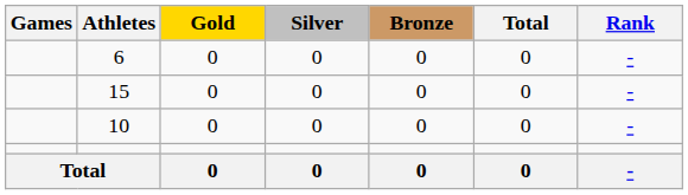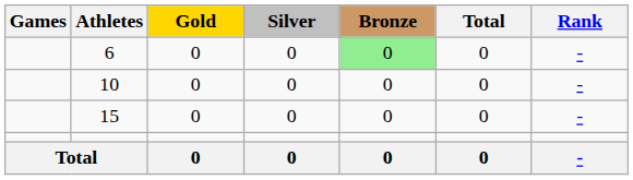 <table class="wikitable sortable" style="text-align:center; font-size:90%;">
 <tr>
 <th>Games</th>
 <th>Athletes</th>
 <th style="background:gold; width:4.5em; font-weight:bold;">Gold</th>
 <th style="background:silver; width:4.5em; font-weight:bold;">Silver</th>
 <th style="background:#cc9966; width:4.5em; font-weight:bold;">Bronze</th>
 <th style="width:4.5em; font-weight:bold;">Total</th>
 <th style="width:4.5em; font-weight:bold;"><a href='#'>Rank</a></th>
 </tr>
 <tr>
 <td align=left></td>
 <td>6</td>
 <td>0</td>
 <td>0</td>
-<td>0</td>
+<td style="background: lightgreen;">0</td>
 <td>0</td>
 <td><a href='#'>-</a></td>
 </tr>
 <tr>
 <td align=left></td>
-<td>15</td>
+<td>10</td>
 <td>0</td>
 <td>0</td>
 <td>0</td>
 <td>0</td>
 <td><a href='#'>-</a></td>
 </tr>
 <tr>
 <td align=left></td>
-<td>10</td>
+<td>15</td>
 <td>0</td>
 <td>0</td>
 <td>0</td>
 <td>0</td>
 <td><a href='#'>-</a></td>
 </tr>
 <tr>
 <td align=left></td>
 <td></td>
 <td></td>
 <td></td>
 <td></td>
 <td></td>
 <td></td>
 </tr>
 <tr>
 <th colspan=2>Total</th>
 <th>0</th>
 <th>0</th>
 <th>0</th>
 <th>0</th>
 <th><a href='#'>-</a></th>
 </tr>
 </table>
